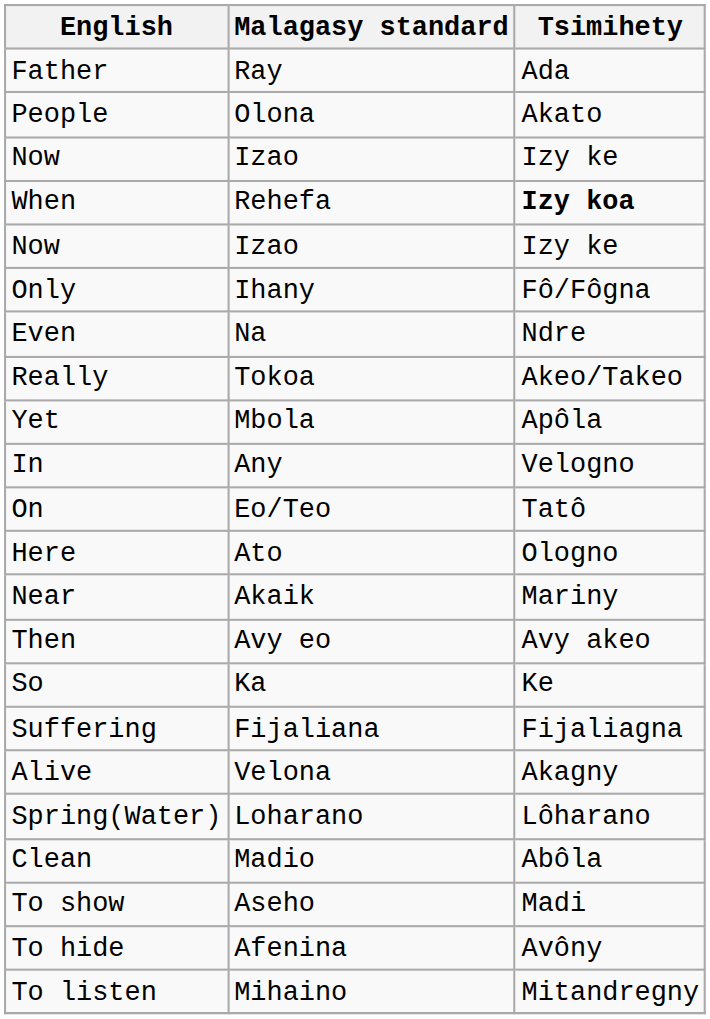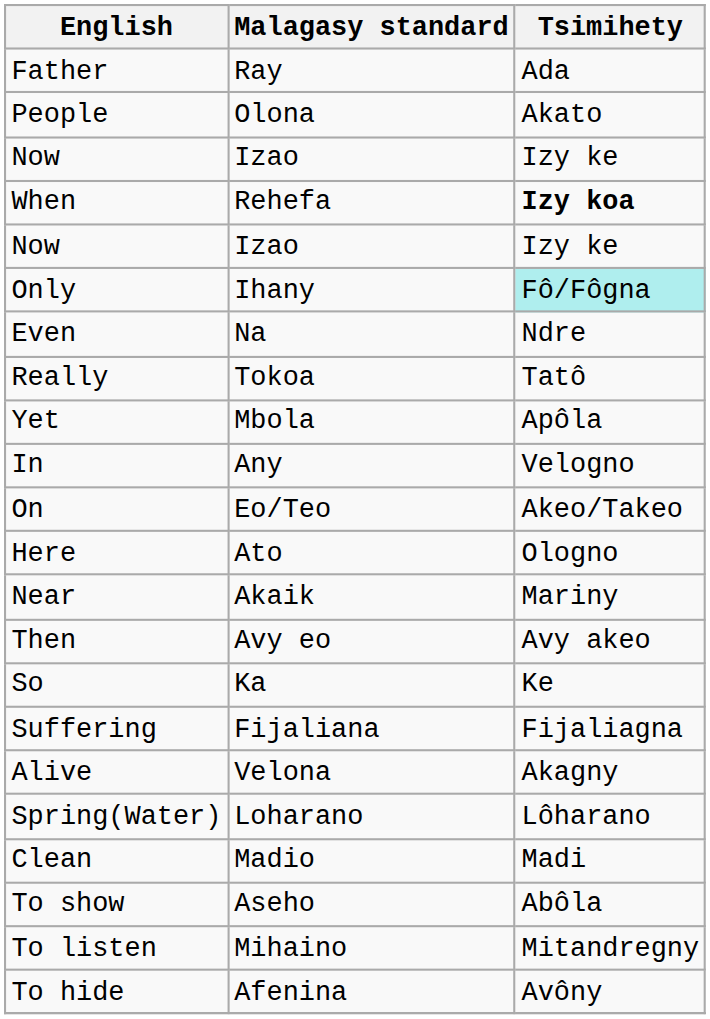 <table class="wikitable sortable">
 <tr>
 <th>English</th>
 <th>Malagasy standard</th>
 <th>Tsimihety</th>
 </tr>
 <tr>
 <td>Father</td>
 <td>Ray</td>
 <td>Ada</td>
 </tr>
 <tr>
 <td>People</td>
 <td>Olona</td>
 <td>Akato</td>
 </tr>
 <tr>
 <td>Now</td>
 <td>Izao</td>
 <td>Izy ke</td>
 </tr>
 <tr>
 <td>When</td>
 <td>Rehefa</td>
 <td><strong>Izy koa</strong></td>
 </tr>
 <tr>
 <td>Now</td>
 <td>Izao</td>
 <td>Izy ke</td>
 </tr>
 <tr>
 <td>Only</td>
 <td>Ihany</td>
-<td>Fô/Fôgna</td>
+<td style="background: paleturquoise;">Fô/Fôgna</td>
 </tr>
 <tr>
 <td>Even</td>
 <td>Na</td>
 <td>Ndre</td>
 </tr>
 <tr>
 <td>Really</td>
 <td>Tokoa</td>
-<td>Akeo/Takeo</td>
+<td>Tatô</td>
 </tr>
 <tr>
 <td>Yet</td>
 <td>Mbola</td>
 <td>Apôla</td>
 </tr>
 <tr>
 <td>In</td>
 <td>Any</td>
 <td>Velogno</td>
 </tr>
 <tr>
 <td>On</td>
 <td>Eo/Teo</td>
-<td>Tatô</td>
+<td>Akeo/Takeo</td>
 </tr>
 <tr>
 <td>Here</td>
 <td>Ato</td>
 <td>Ologno</td>
 </tr>
 <tr>
 <td>Near</td>
 <td>Akaik</td>
 <td>Mariny</td>
 </tr>
 <tr>
 <td>Then</td>
 <td>Avy eo</td>
 <td>Avy akeo</td>
 </tr>
 <tr>
 <td>So</td>
 <td>Ka</td>
 <td>Ke</td>
 </tr>
 <tr>
 <td>Suffering</td>
 <td>Fijaliana</td>
 <td>Fijaliagna</td>
 </tr>
 <tr>
 <td>Alive</td>
 <td>Velona</td>
 <td>Akagny</td>
 </tr>
 <tr>
 <td>Spring(Water)</td>
 <td>Loharano</td>
 <td>Lôharano</td>
 </tr>
 <tr>
 <td>Clean</td>
 <td>Madio</td>
-<td>Abôla</td>
+<td>Madi</td>
 </tr>
 <tr>
 <td>To show</td>
 <td>Aseho</td>
-<td>Madi</td>
+<td>Abôla</td>
+</tr>
+<tr>
+<td>To listen</td>
+<td>Mihaino</td>
+<td>Mitandregny</td>
 </tr>
 <tr>
 <td>To hide</td>
 <td>Afenina</td>
 <td>Avôny</td>
 </tr>
 <tr>
-<td>To listen</td>
-<td>Mihaino</td>
-<td>Mitandregny</td>
-</tr>
-<tr>
 </tr>
 </table>
